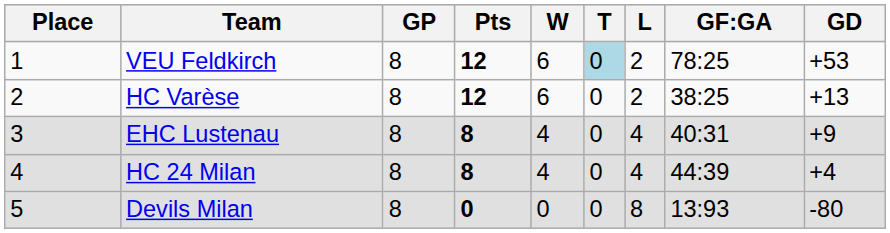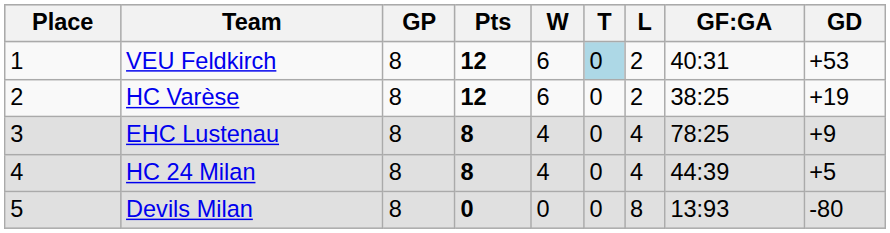 <table class="wikitable" width="600px">
 <tr style="background-color:#c0c0c0;">
 <th>Place</th>
 <th>Team</th>
 <th>GP</th>
 <th>Pts</th>
 <th>W</th>
 <th>T</th>
 <th>L</th>
 <th>GF:GA</th>
 <th>GD</th>
 </tr>
 <tr>
 <td>1</td>
 <td> <a href='#'>VEU Feldkirch</a></td>
 <td>8</td>
 <td><strong>12</strong></td>
 <td>6</td>
 <td style="background: lightblue;">0</td>
 <td>2</td>
-<td>78:25</td>
+<td>40:31</td>
 <td>+53</td>
 </tr>
 <tr>
 <td>2</td>
 <td> <a href='#'>HC Varèse</a></td>
 <td>8</td>
 <td><strong>12</strong></td>
 <td>6</td>
 <td>0</td>
 <td>2</td>
 <td>38:25</td>
-<td>+13</td>
+<td>+19</td>
 </tr>
 <tr bgcolor="#e0e0e0">
 <td>3</td>
 <td> <a href='#'>EHC Lustenau</a></td>
 <td>8</td>
 <td><strong>8</strong></td>
 <td>4</td>
 <td>0</td>
 <td>4</td>
-<td>40:31</td>
+<td>78:25</td>
 <td>+9</td>
 </tr>
 <tr bgcolor="#e0e0e0">
 <td>4</td>
 <td> <a href='#'>HC 24 Milan</a></td>
 <td>8</td>
 <td><strong>8</strong></td>
 <td>4</td>
 <td>0</td>
 <td>4</td>
 <td>44:39</td>
-<td>+4</td>
+<td>+5</td>
 </tr>
 <tr bgcolor="#e0e0e0">
 <td>5</td>
 <td> <a href='#'>Devils Milan</a></td>
 <td>8</td>
 <td><strong>0</strong></td>
 <td>0</td>
 <td>0</td>
 <td>8</td>
 <td>13:93</td>
 <td>-80</td>
 </tr>
 </table>
